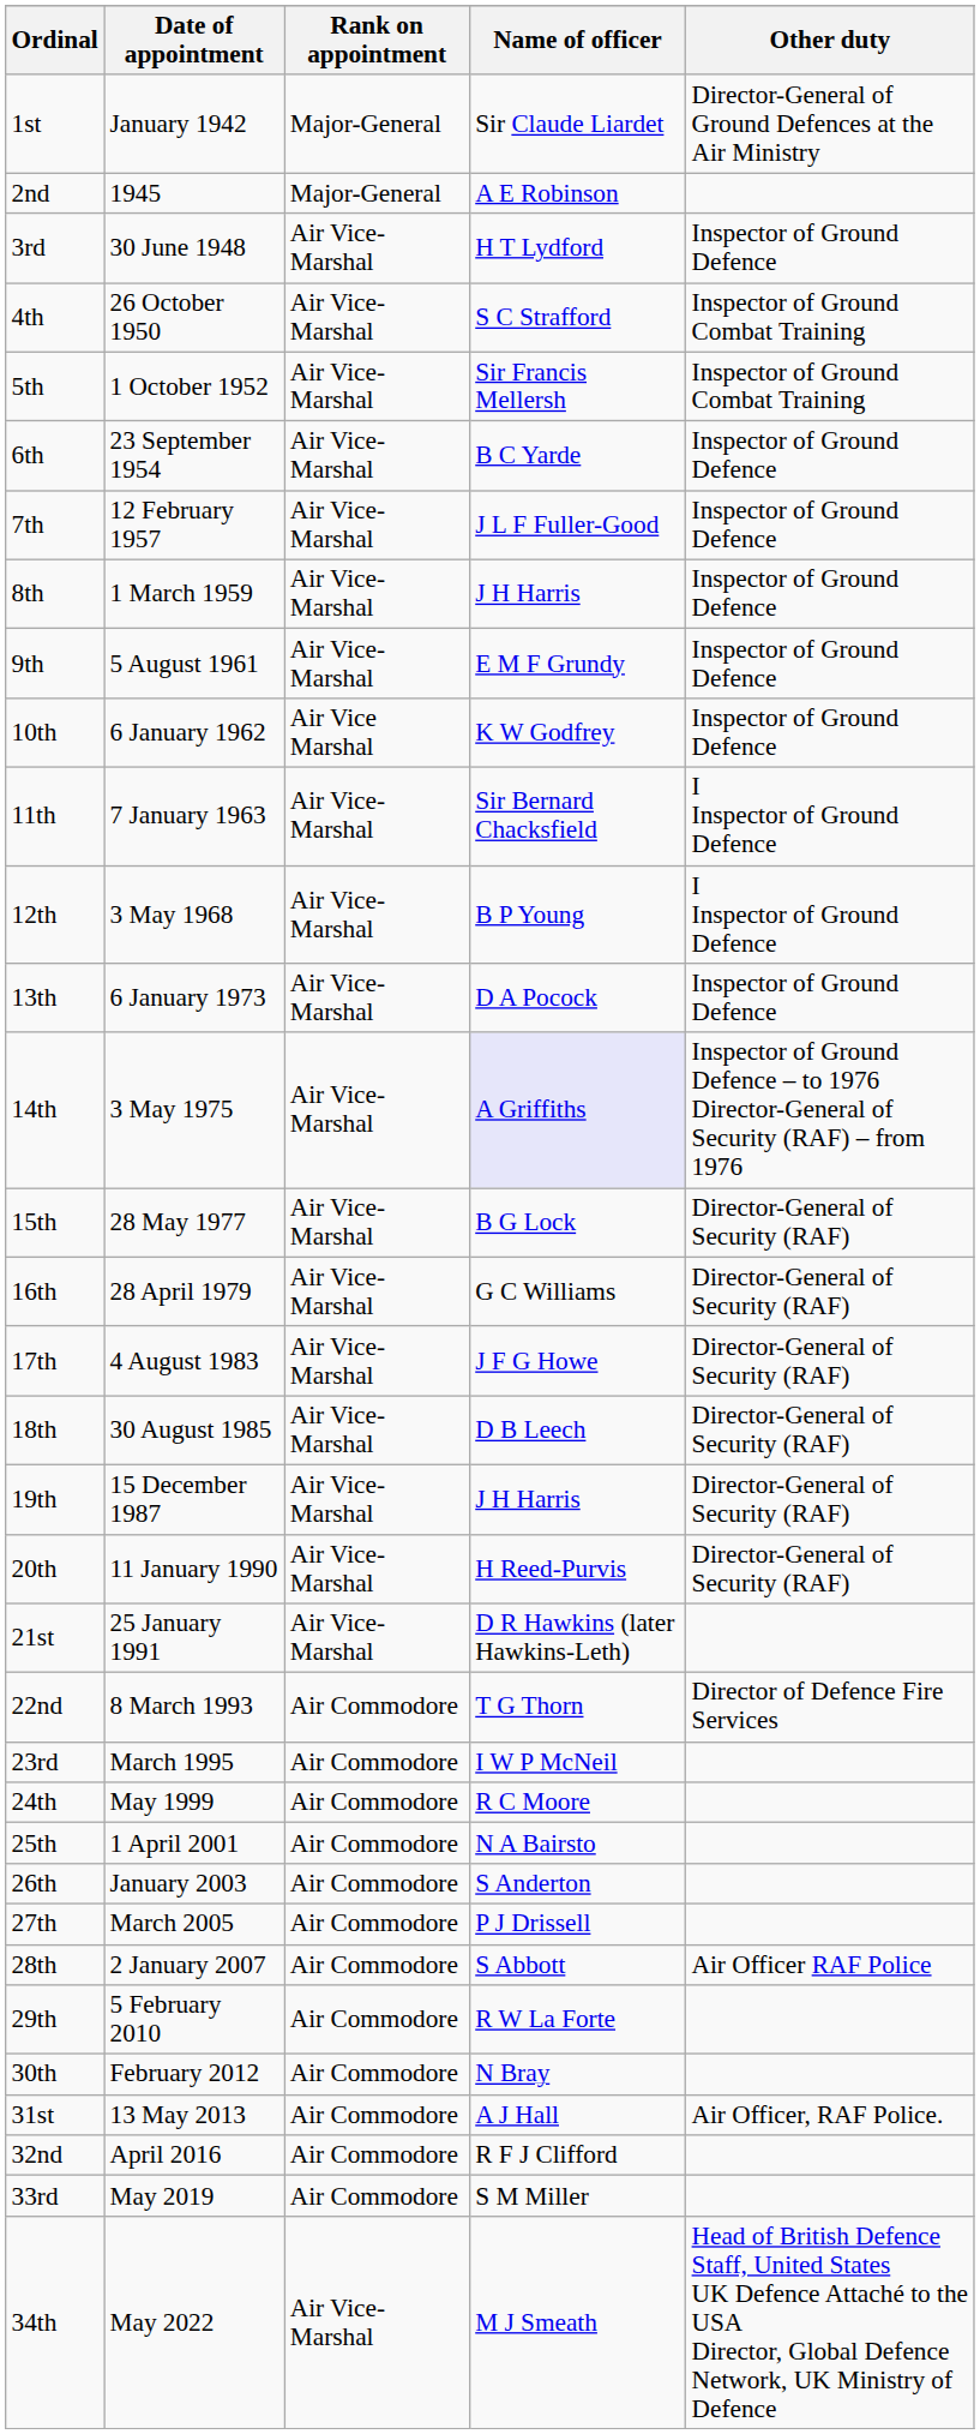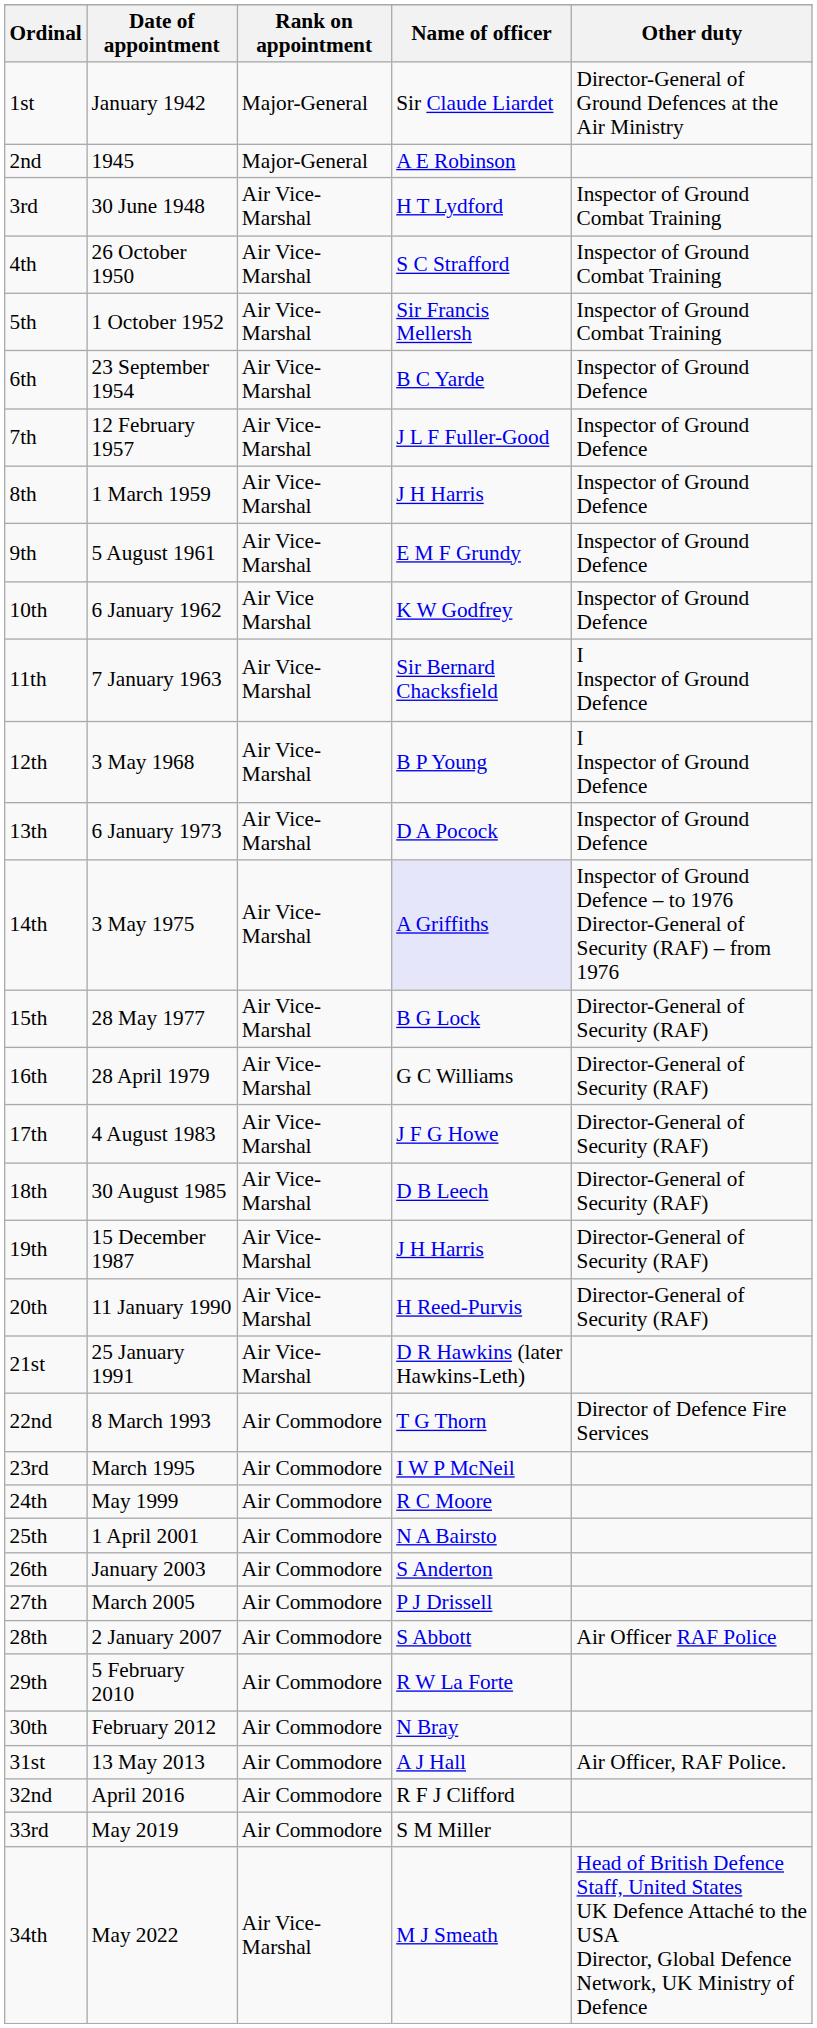 <table class="wikitable">
 <tr>
 </tr>
 <tr>
 <th>Ordinal</th>
 <th>Date of appointment</th>
 <th>Rank on appointment</th>
 <th>Name of officer</th>
 <th>Other duty</th>
 </tr>
 <tr>
 <td>1st</td>
 <td>January 1942</td>
 <td>Major-General</td>
 <td>Sir <a href='#'>Claude Liardet</a></td>
 <td>Director-General of Ground Defences at the Air Ministry</td>
 </tr>
 <tr>
 <td>2nd</td>
 <td>1945</td>
 <td>Major-General</td>
 <td><a href='#'>A E Robinson</a></td>
 <td></td>
 </tr>
 <tr>
 <td>3rd</td>
 <td>30 June 1948</td>
 <td>Air Vice-Marshal</td>
 <td><a href='#'>H T Lydford</a></td>
-<td>Inspector of Ground Defence</td>
+<td>Inspector of Ground Combat Training</td>
 </tr>
 <tr>
 <td>4th</td>
 <td>26 October 1950</td>
 <td>Air Vice-Marshal</td>
 <td><a href='#'>S C Strafford</a></td>
 <td>Inspector of Ground Combat Training</td>
 </tr>
 <tr>
 <td>5th</td>
 <td>1 October 1952</td>
 <td>Air Vice-Marshal</td>
 <td><a href='#'>Sir Francis Mellersh</a></td>
 <td>Inspector of Ground Combat Training</td>
 </tr>
 <tr>
 <td>6th</td>
 <td>23 September 1954</td>
 <td>Air Vice-Marshal</td>
 <td><a href='#'>B C Yarde</a></td>
 <td>Inspector of Ground Defence</td>
 </tr>
 <tr>
 <td>7th</td>
 <td>12 February 1957</td>
 <td>Air Vice-Marshal</td>
 <td><a href='#'>J L F Fuller-Good</a></td>
 <td>Inspector of Ground Defence</td>
 </tr>
 <tr>
 <td>8th</td>
 <td>1 March 1959</td>
 <td>Air Vice-Marshal</td>
 <td><a href='#'>J H Harris</a></td>
 <td>Inspector of Ground Defence</td>
 </tr>
 <tr>
 <td>9th</td>
 <td>5 August 1961</td>
 <td>Air Vice-Marshal</td>
 <td><a href='#'>E M F Grundy</a></td>
 <td>Inspector of Ground Defence</td>
 </tr>
 <tr>
 <td>10th</td>
 <td>6 January 1962</td>
 <td>Air Vice Marshal</td>
 <td><a href='#'>K W Godfrey</a></td>
 <td>Inspector of Ground Defence</td>
 </tr>
 <tr>
 <td>11th</td>
 <td>7 January 1963</td>
 <td>Air Vice-Marshal</td>
 <td><a href='#'>Sir Bernard Chacksfield</a></td>
 <td>I<br>Inspector of Ground Defence</td>
 </tr>
 <tr>
 <td>12th</td>
 <td>3 May 1968</td>
 <td>Air Vice-Marshal</td>
 <td><a href='#'>B P Young</a></td>
 <td>I<br>Inspector of Ground Defence</td>
 </tr>
 <tr>
 <td>13th</td>
 <td>6 January 1973</td>
 <td>Air Vice-Marshal</td>
 <td><a href='#'>D A Pocock</a></td>
 <td>Inspector of Ground Defence</td>
 </tr>
 <tr>
 <td>14th</td>
 <td>3 May 1975</td>
 <td>Air Vice-Marshal</td>
 <td style="background: lavender;"><a href='#'>A Griffiths</a></td>
 <td>Inspector of Ground Defence – to 1976<br>Director-General of Security (RAF) – from 1976</td>
 </tr>
 <tr>
 <td>15th</td>
 <td>28 May 1977</td>
 <td>Air Vice-Marshal</td>
 <td><a href='#'>B G Lock</a></td>
 <td>Director-General of Security (RAF)</td>
 </tr>
 <tr>
 <td>16th</td>
 <td>28 April 1979</td>
 <td>Air Vice-Marshal</td>
 <td>G C Williams</td>
 <td>Director-General of Security (RAF)</td>
 </tr>
 <tr>
 <td>17th</td>
 <td>4 August 1983</td>
 <td>Air Vice-Marshal</td>
 <td><a href='#'>J F G Howe</a></td>
 <td>Director-General of Security (RAF)</td>
 </tr>
 <tr>
 <td>18th</td>
 <td>30 August 1985</td>
 <td>Air Vice-Marshal</td>
 <td><a href='#'>D B Leech</a></td>
 <td>Director-General of Security (RAF)</td>
 </tr>
 <tr>
 <td>19th</td>
 <td>15 December 1987</td>
 <td>Air Vice-Marshal</td>
 <td><a href='#'>J H Harris</a></td>
 <td>Director-General of Security (RAF)</td>
 </tr>
 <tr>
 <td>20th</td>
 <td>11 January 1990</td>
 <td>Air Vice-Marshal</td>
 <td><a href='#'>H Reed-Purvis</a></td>
 <td>Director-General of Security (RAF)</td>
 </tr>
 <tr>
 <td>21st</td>
 <td>25 January 1991</td>
 <td>Air Vice-Marshal</td>
 <td><a href='#'>D R Hawkins</a> (later Hawkins-Leth)</td>
 <td></td>
 </tr>
 <tr>
 <td>22nd</td>
 <td>8 March 1993</td>
 <td>Air Commodore</td>
 <td><a href='#'>T G Thorn</a></td>
 <td>Director of Defence Fire Services</td>
 </tr>
 <tr>
 <td>23rd</td>
 <td>March 1995</td>
 <td>Air Commodore</td>
 <td><a href='#'>I W P McNeil</a></td>
 <td></td>
 </tr>
 <tr>
 <td>24th</td>
 <td>May 1999</td>
 <td>Air Commodore</td>
 <td><a href='#'>R C Moore</a></td>
 <td></td>
 </tr>
 <tr>
 <td>25th</td>
 <td>1 April 2001</td>
 <td>Air Commodore</td>
 <td><a href='#'>N A Bairsto</a></td>
 <td></td>
 </tr>
 <tr>
 <td>26th</td>
 <td>January 2003</td>
 <td>Air Commodore</td>
 <td><a href='#'>S Anderton</a></td>
 <td></td>
 </tr>
 <tr>
 <td>27th</td>
 <td>March 2005</td>
 <td>Air Commodore</td>
 <td><a href='#'>P J Drissell</a></td>
 <td></td>
 </tr>
 <tr>
 <td>28th</td>
 <td>2 January 2007</td>
 <td>Air Commodore</td>
 <td><a href='#'>S Abbott</a></td>
 <td>Air Officer <a href='#'>RAF Police</a></td>
 </tr>
 <tr>
 <td>29th</td>
 <td>5 February 2010</td>
 <td>Air Commodore</td>
 <td><a href='#'>R W La Forte</a></td>
 <td></td>
 </tr>
 <tr>
 <td>30th</td>
 <td>February 2012</td>
 <td>Air Commodore</td>
 <td><a href='#'>N Bray</a></td>
 <td></td>
 </tr>
 <tr>
 <td>31st</td>
 <td>13 May 2013</td>
 <td>Air Commodore</td>
 <td><a href='#'>A J Hall</a></td>
 <td>Air Officer, RAF Police.</td>
 </tr>
 <tr>
 <td>32nd</td>
 <td>April 2016</td>
 <td>Air Commodore</td>
 <td>R F J Clifford</td>
 <td></td>
 </tr>
 <tr>
 <td>33rd</td>
 <td>May 2019</td>
 <td>Air Commodore</td>
 <td>S M Miller</td>
 <td></td>
 </tr>
 <tr>
 <td>34th</td>
 <td>May 2022</td>
 <td>Air Vice-Marshal</td>
 <td><a href='#'>M J Smeath</a></td>
 <td><a href='#'>Head of British Defence Staff, United States</a> <br> UK Defence Attaché to the USA <br> Director, Global Defence Network, UK Ministry of Defence</td>
 </tr>
 </table>
